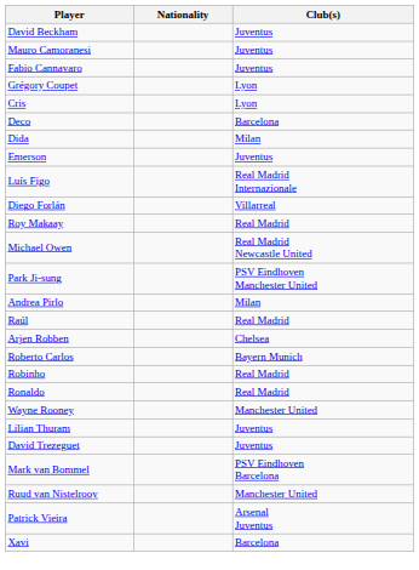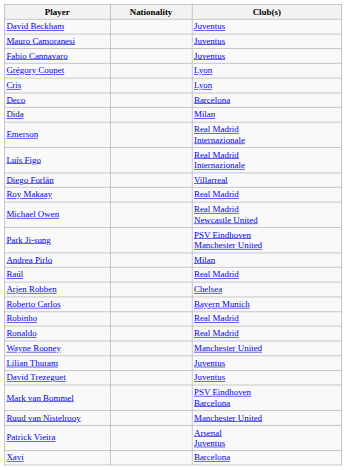 <table class="wikitable" style="font-size: 90%; text-align: left;">
 <tr>
 <th style="width:164px;">Player</th>
 <th style="width:125px;">Nationality</th>
 <th style="width:235px;">Club(s)</th>
 </tr>
 <tr>
 <td><a href='#'>David Beckham</a></td>
 <td></td>
 <td> <a href='#'>Juventus</a></td>
 </tr>
 <tr>
 <td><a href='#'>Mauro Camoranesi</a></td>
 <td></td>
 <td> <a href='#'>Juventus</a></td>
 </tr>
 <tr>
 <td><a href='#'>Fabio Cannavaro</a></td>
 <td></td>
 <td> <a href='#'>Juventus</a></td>
 </tr>
 <tr>
 <td><a href='#'>Grégory Coupet</a></td>
 <td></td>
 <td> <a href='#'>Lyon</a></td>
 </tr>
 <tr>
 <td><a href='#'>Cris</a></td>
 <td></td>
 <td> <a href='#'>Lyon</a></td>
 </tr>
 <tr>
 <td><a href='#'>Deco</a></td>
 <td></td>
 <td> <a href='#'>Barcelona</a></td>
 </tr>
 <tr>
 <td><a href='#'>Dida</a></td>
 <td></td>
 <td> <a href='#'>Milan</a></td>
 </tr>
 <tr>
 <td><a href='#'>Emerson</a></td>
 <td></td>
-<td> <a href='#'>Juventus</a></td>
+<td> <a href='#'>Real Madrid</a><br> <a href='#'>Internazionale</a></td>
 </tr>
 <tr>
 <td><a href='#'>Luís Figo</a></td>
 <td></td>
 <td> <a href='#'>Real Madrid</a><br> <a href='#'>Internazionale</a></td>
 </tr>
 <tr>
 <td><a href='#'>Diego Forlán</a></td>
 <td></td>
 <td> <a href='#'>Villarreal</a></td>
 </tr>
 <tr>
 <td><a href='#'>Roy Makaay</a></td>
 <td></td>
 <td> <a href='#'>Real Madrid</a></td>
 </tr>
 <tr>
 <td><a href='#'>Michael Owen</a></td>
 <td></td>
 <td> <a href='#'>Real Madrid</a><br> <a href='#'>Newcastle United</a></td>
 </tr>
 <tr>
 <td><a href='#'>Park Ji-sung</a></td>
 <td></td>
 <td> <a href='#'>PSV Eindhoven</a><br> <a href='#'>Manchester United</a></td>
 </tr>
 <tr>
 <td><a href='#'>Andrea Pirlo</a></td>
 <td></td>
 <td> <a href='#'>Milan</a></td>
 </tr>
 <tr>
 <td><a href='#'>Raúl</a></td>
 <td></td>
 <td> <a href='#'>Real Madrid</a></td>
 </tr>
 <tr>
 <td><a href='#'>Arjen Robben</a></td>
 <td></td>
 <td> <a href='#'>Chelsea</a></td>
 </tr>
 <tr>
 <td><a href='#'>Roberto Carlos</a></td>
 <td></td>
 <td> <a href='#'>Bayern Munich</a></td>
 </tr>
 <tr>
 <td><a href='#'>Robinho</a></td>
 <td></td>
 <td> <a href='#'>Real Madrid</a></td>
 </tr>
 <tr>
 <td><a href='#'>Ronaldo</a></td>
 <td></td>
 <td> <a href='#'>Real Madrid</a></td>
 </tr>
 <tr>
 <td><a href='#'>Wayne Rooney</a></td>
 <td></td>
 <td> <a href='#'>Manchester United</a></td>
 </tr>
 <tr>
 <td><a href='#'>Lilian Thuram</a></td>
 <td></td>
 <td> <a href='#'>Juventus</a></td>
 </tr>
 <tr>
 <td><a href='#'>David Trezeguet</a></td>
 <td></td>
 <td> <a href='#'>Juventus</a></td>
 </tr>
 <tr>
 <td><a href='#'>Mark van Bommel</a></td>
 <td></td>
 <td> <a href='#'>PSV Eindhoven</a><br> <a href='#'>Barcelona</a></td>
 </tr>
 <tr>
 <td><a href='#'>Ruud van Nistelrooy</a></td>
 <td></td>
 <td> <a href='#'>Manchester United</a></td>
 </tr>
 <tr>
 <td><a href='#'>Patrick Vieira</a></td>
 <td></td>
 <td> <a href='#'>Arsenal</a><br> <a href='#'>Juventus</a></td>
 </tr>
 <tr>
 <td><a href='#'>Xavi</a></td>
 <td></td>
 <td> <a href='#'>Barcelona</a></td>
 </tr>
 </table>
